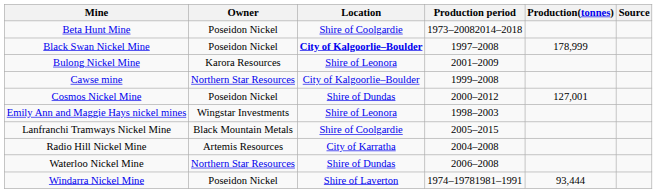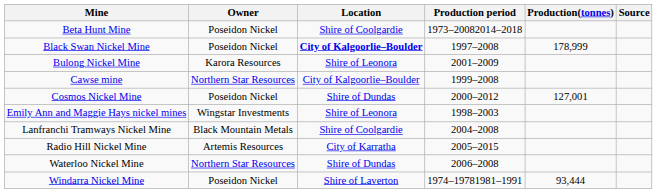 <table class="sortable wikitable">
 <tr>
 <th>Mine</th>
 <th>Owner</th>
 <th>Location</th>
 <th>Production period</th>
 <th>Production(<a href='#'>tonnes</a>)</th>
 <th>Source</th>
 </tr>
 <tr align="center">
 <td><a href='#'>Beta Hunt Mine</a></td>
 <td>Poseidon Nickel</td>
 <td><a href='#'>Shire of Coolgardie</a></td>
 <td>1973–20082014–2018</td>
 <td></td>
 <td></td>
 </tr>
 <tr align="center">
 <td><a href='#'>Black Swan Nickel Mine</a></td>
 <td>Poseidon Nickel</td>
 <td><strong><a href='#'>City of Kalgoorlie–Boulder</a></strong></td>
 <td>1997–2008</td>
 <td>178,999</td>
 <td></td>
 </tr>
 <tr align="center">
 <td><a href='#'>Bulong Nickel Mine</a></td>
 <td>Karora Resources</td>
 <td><a href='#'>Shire of Leonora</a></td>
 <td>2001–2009</td>
 <td></td>
 <td></td>
 </tr>
 <tr align="center">
 <td><a href='#'>Cawse mine</a></td>
 <td><a href='#'>Northern Star Resources</a></td>
 <td><a href='#'>City of Kalgoorlie–Boulder</a></td>
 <td>1999–2008</td>
 <td></td>
 <td></td>
 </tr>
 <tr align="center">
 <td><a href='#'>Cosmos Nickel Mine</a></td>
 <td>Poseidon Nickel</td>
 <td><a href='#'>Shire of Dundas</a></td>
 <td>2000–2012</td>
 <td>127,001</td>
 <td></td>
 </tr>
 <tr align="center">
 <td><a href='#'>Emily Ann and Maggie Hays nickel mines</a></td>
 <td>Wingstar Investments</td>
 <td><a href='#'>Shire of Leonora</a></td>
 <td>1998–2003</td>
 <td></td>
 <td></td>
 </tr>
 <tr align="center">
 <td>Lanfranchi Tramways Nickel Mine</td>
 <td>Black Mountain Metals</td>
 <td><a href='#'>Shire of Coolgardie</a></td>
-<td>2005–2015</td>
+<td>2004–2008</td>
 <td></td>
 <td></td>
 </tr>
 <tr align="center">
 <td>Radio Hill Nickel Mine</td>
 <td>Artemis Resources</td>
 <td><a href='#'>City of Karratha</a></td>
-<td>2004–2008</td>
+<td>2005–2015</td>
 <td></td>
 <td></td>
 </tr>
 <tr align="center">
 <td>Waterloo Nickel Mine</td>
 <td><a href='#'>Northern Star Resources</a></td>
 <td><a href='#'>Shire of Dundas</a></td>
 <td>2006–2008</td>
 <td></td>
 <td></td>
 </tr>
 <tr align="center">
 <td><a href='#'>Windarra Nickel Mine</a></td>
 <td>Poseidon Nickel</td>
 <td><a href='#'>Shire of Laverton</a></td>
 <td>1974–19781981–1991</td>
 <td>93,444</td>
 <td></td>
 </tr>
 </table>
